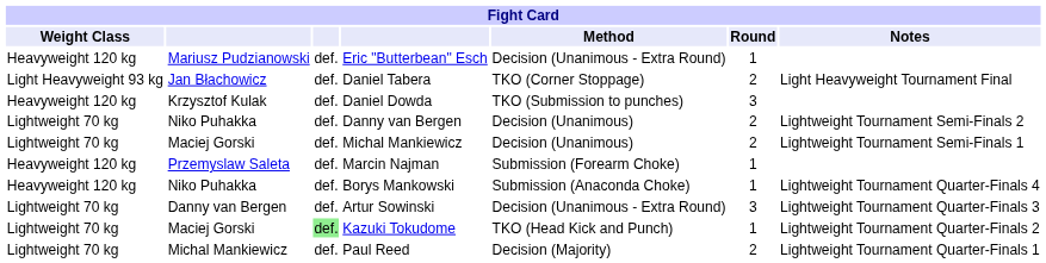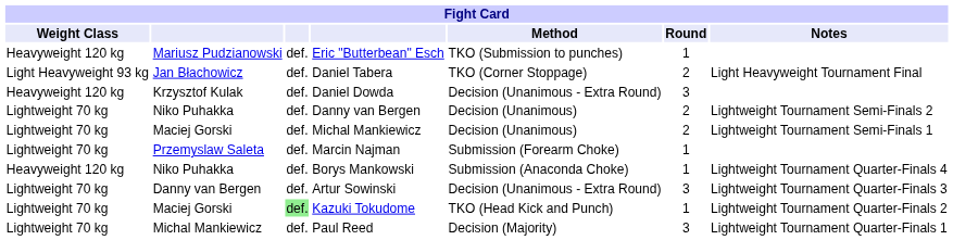 <table class="toccolours" style="font-size: 80%;">
 <tr>
 <th colspan="8" style="background-color: #ccf; color: #000080; text-align: center;"><strong>Fight Card</strong></th>
 </tr>
 <tr>
 <th colspan="1" style="background-color: #E6E8FA; color: #000000; text-align: center;">Weight Class</th>
 <th colspan="1" style="background-color: #E6E8FA; color: #000000; text-align: center;"></th>
 <th colspan="1" style="background-color: #E6E8FA; color: #000000; text-align: center;"></th>
 <th colspan="1" style="background-color: #E6E8FA; color: #000000; text-align: center;"></th>
 <th colspan="1" style="background-color: #E6E8FA; color: #000000; text-align: center;">Method</th>
 <th colspan="1" style="background-color: #E6E8FA; color: #000000; text-align: center;">Round</th>
 <th colspan="1" style="background-color: #E6E8FA; color: #000000; text-align: center;">Notes</th>
 </tr>
 <tr>
 <td>Heavyweight 120 kg</td>
 <td> <a href='#'>Mariusz Pudzianowski</a></td>
 <td align=center>def.</td>
 <td>  <a href='#'>Eric "Butterbean" Esch</a></td>
-<td>Decision (Unanimous - Extra Round)</td>
+<td>TKO (Submission to punches)</td>
 <td align=center>1</td>
 <td></td>
 </tr>
 <tr>
 <td>Light Heavyweight 93 kg</td>
 <td>  <a href='#'>Jan Błachowicz</a></td>
 <td align=center>def.</td>
 <td> Daniel Tabera</td>
 <td>TKO (Corner Stoppage)</td>
 <td align=center>2</td>
 <td>Light Heavyweight Tournament Final</td>
 </tr>
 <tr>
 <td>Heavyweight 120 kg</td>
 <td> Krzysztof Kulak</td>
 <td align=center>def.</td>
 <td>  Daniel Dowda</td>
-<td>TKO (Submission to punches)</td>
+<td>Decision (Unanimous - Extra Round)</td>
 <td align=center>3</td>
 <td></td>
 </tr>
 <tr>
 <td>Lightweight 70 kg</td>
 <td> Niko Puhakka</td>
 <td align=center>def.</td>
 <td> Danny van Bergen</td>
 <td>Decision (Unanimous)</td>
 <td align=center>2</td>
 <td>Lightweight Tournament Semi-Finals 2</td>
 </tr>
 <tr>
 <td>Lightweight 70 kg</td>
 <td>  Maciej Gorski</td>
 <td align=center>def.</td>
 <td> Michal Mankiewicz</td>
 <td>Decision (Unanimous)</td>
 <td align=center>2</td>
 <td>Lightweight Tournament Semi-Finals 1</td>
 </tr>
 <tr>
-<td>Heavyweight 120 kg</td>
+<td>Lightweight 70 kg</td>
 <td> <a href='#'>Przemyslaw Saleta</a></td>
 <td align=center>def.</td>
 <td>  Marcin Najman</td>
 <td>Submission (Forearm Choke)</td>
 <td align=center>1</td>
 <td></td>
 </tr>
 <tr>
 <td>Heavyweight 120 kg</td>
 <td> Niko Puhakka</td>
 <td align=center>def.</td>
 <td> Borys Mankowski</td>
 <td>Submission (Anaconda Choke)</td>
 <td align=center>1</td>
 <td>Lightweight Tournament Quarter-Finals 4</td>
 </tr>
 <tr>
 <td>Lightweight 70 kg</td>
 <td> Danny van Bergen</td>
 <td align=center>def.</td>
 <td>  Artur Sowinski</td>
 <td>Decision (Unanimous - Extra Round)</td>
 <td align=center>3</td>
 <td>Lightweight Tournament Quarter-Finals 3</td>
 </tr>
 <tr>
 <td>Lightweight 70 kg</td>
 <td>  Maciej Gorski</td>
 <td align=center style="background: lightgreen;">def.</td>
 <td>  <a href='#'>Kazuki Tokudome</a></td>
 <td>TKO (Head Kick and Punch)</td>
 <td align=center>1</td>
 <td>Lightweight Tournament Quarter-Finals 2</td>
 </tr>
 <tr>
 <td>Lightweight 70 kg</td>
 <td>  Michal Mankiewicz</td>
 <td align=center>def.</td>
 <td> Paul Reed</td>
 <td>Decision (Majority)</td>
-<td align=center>2</td>
+<td align=center>3</td>
 <td>Lightweight Tournament Quarter-Finals 1</td>
 </tr>
 </table>
